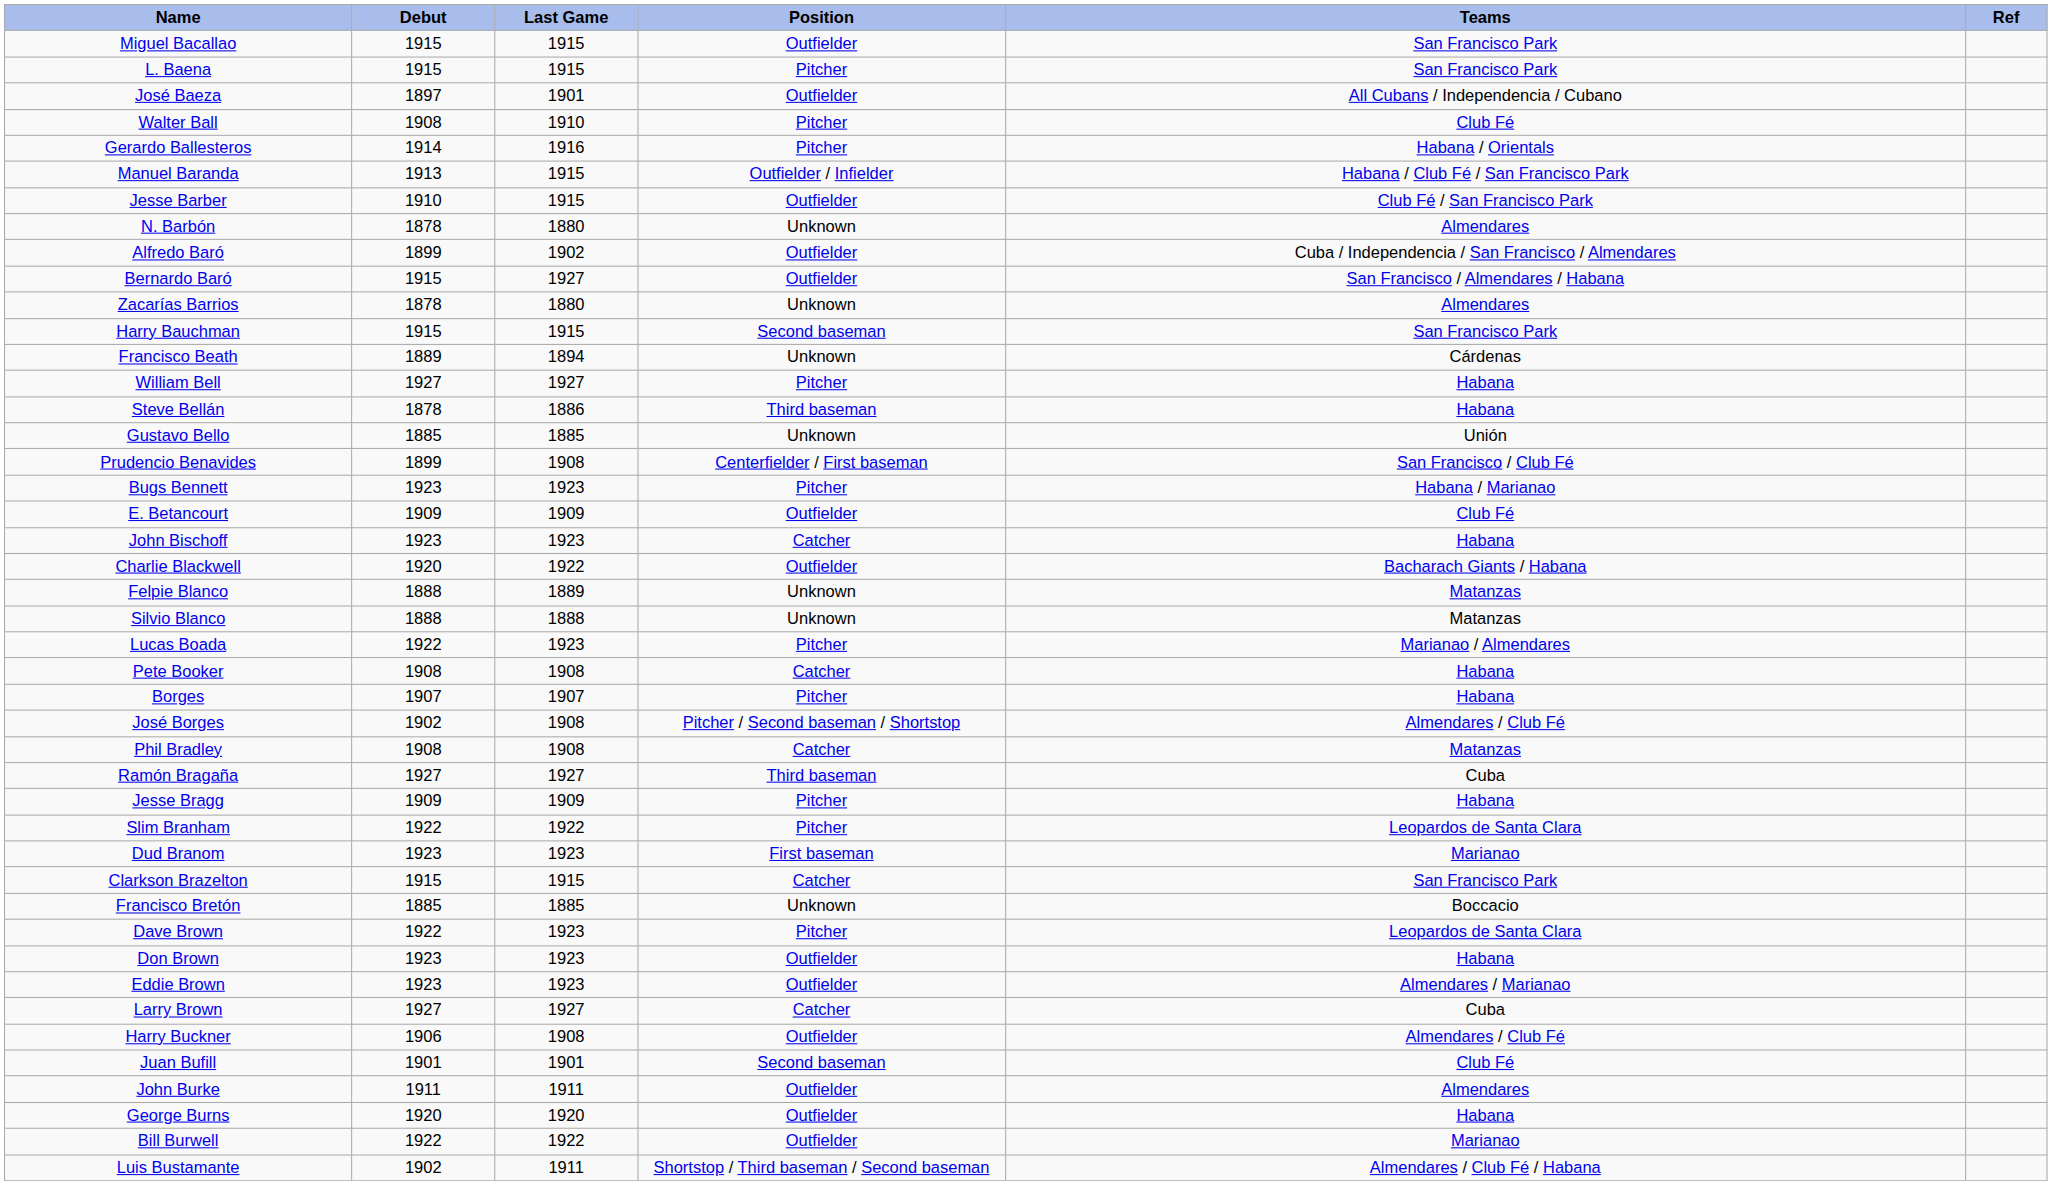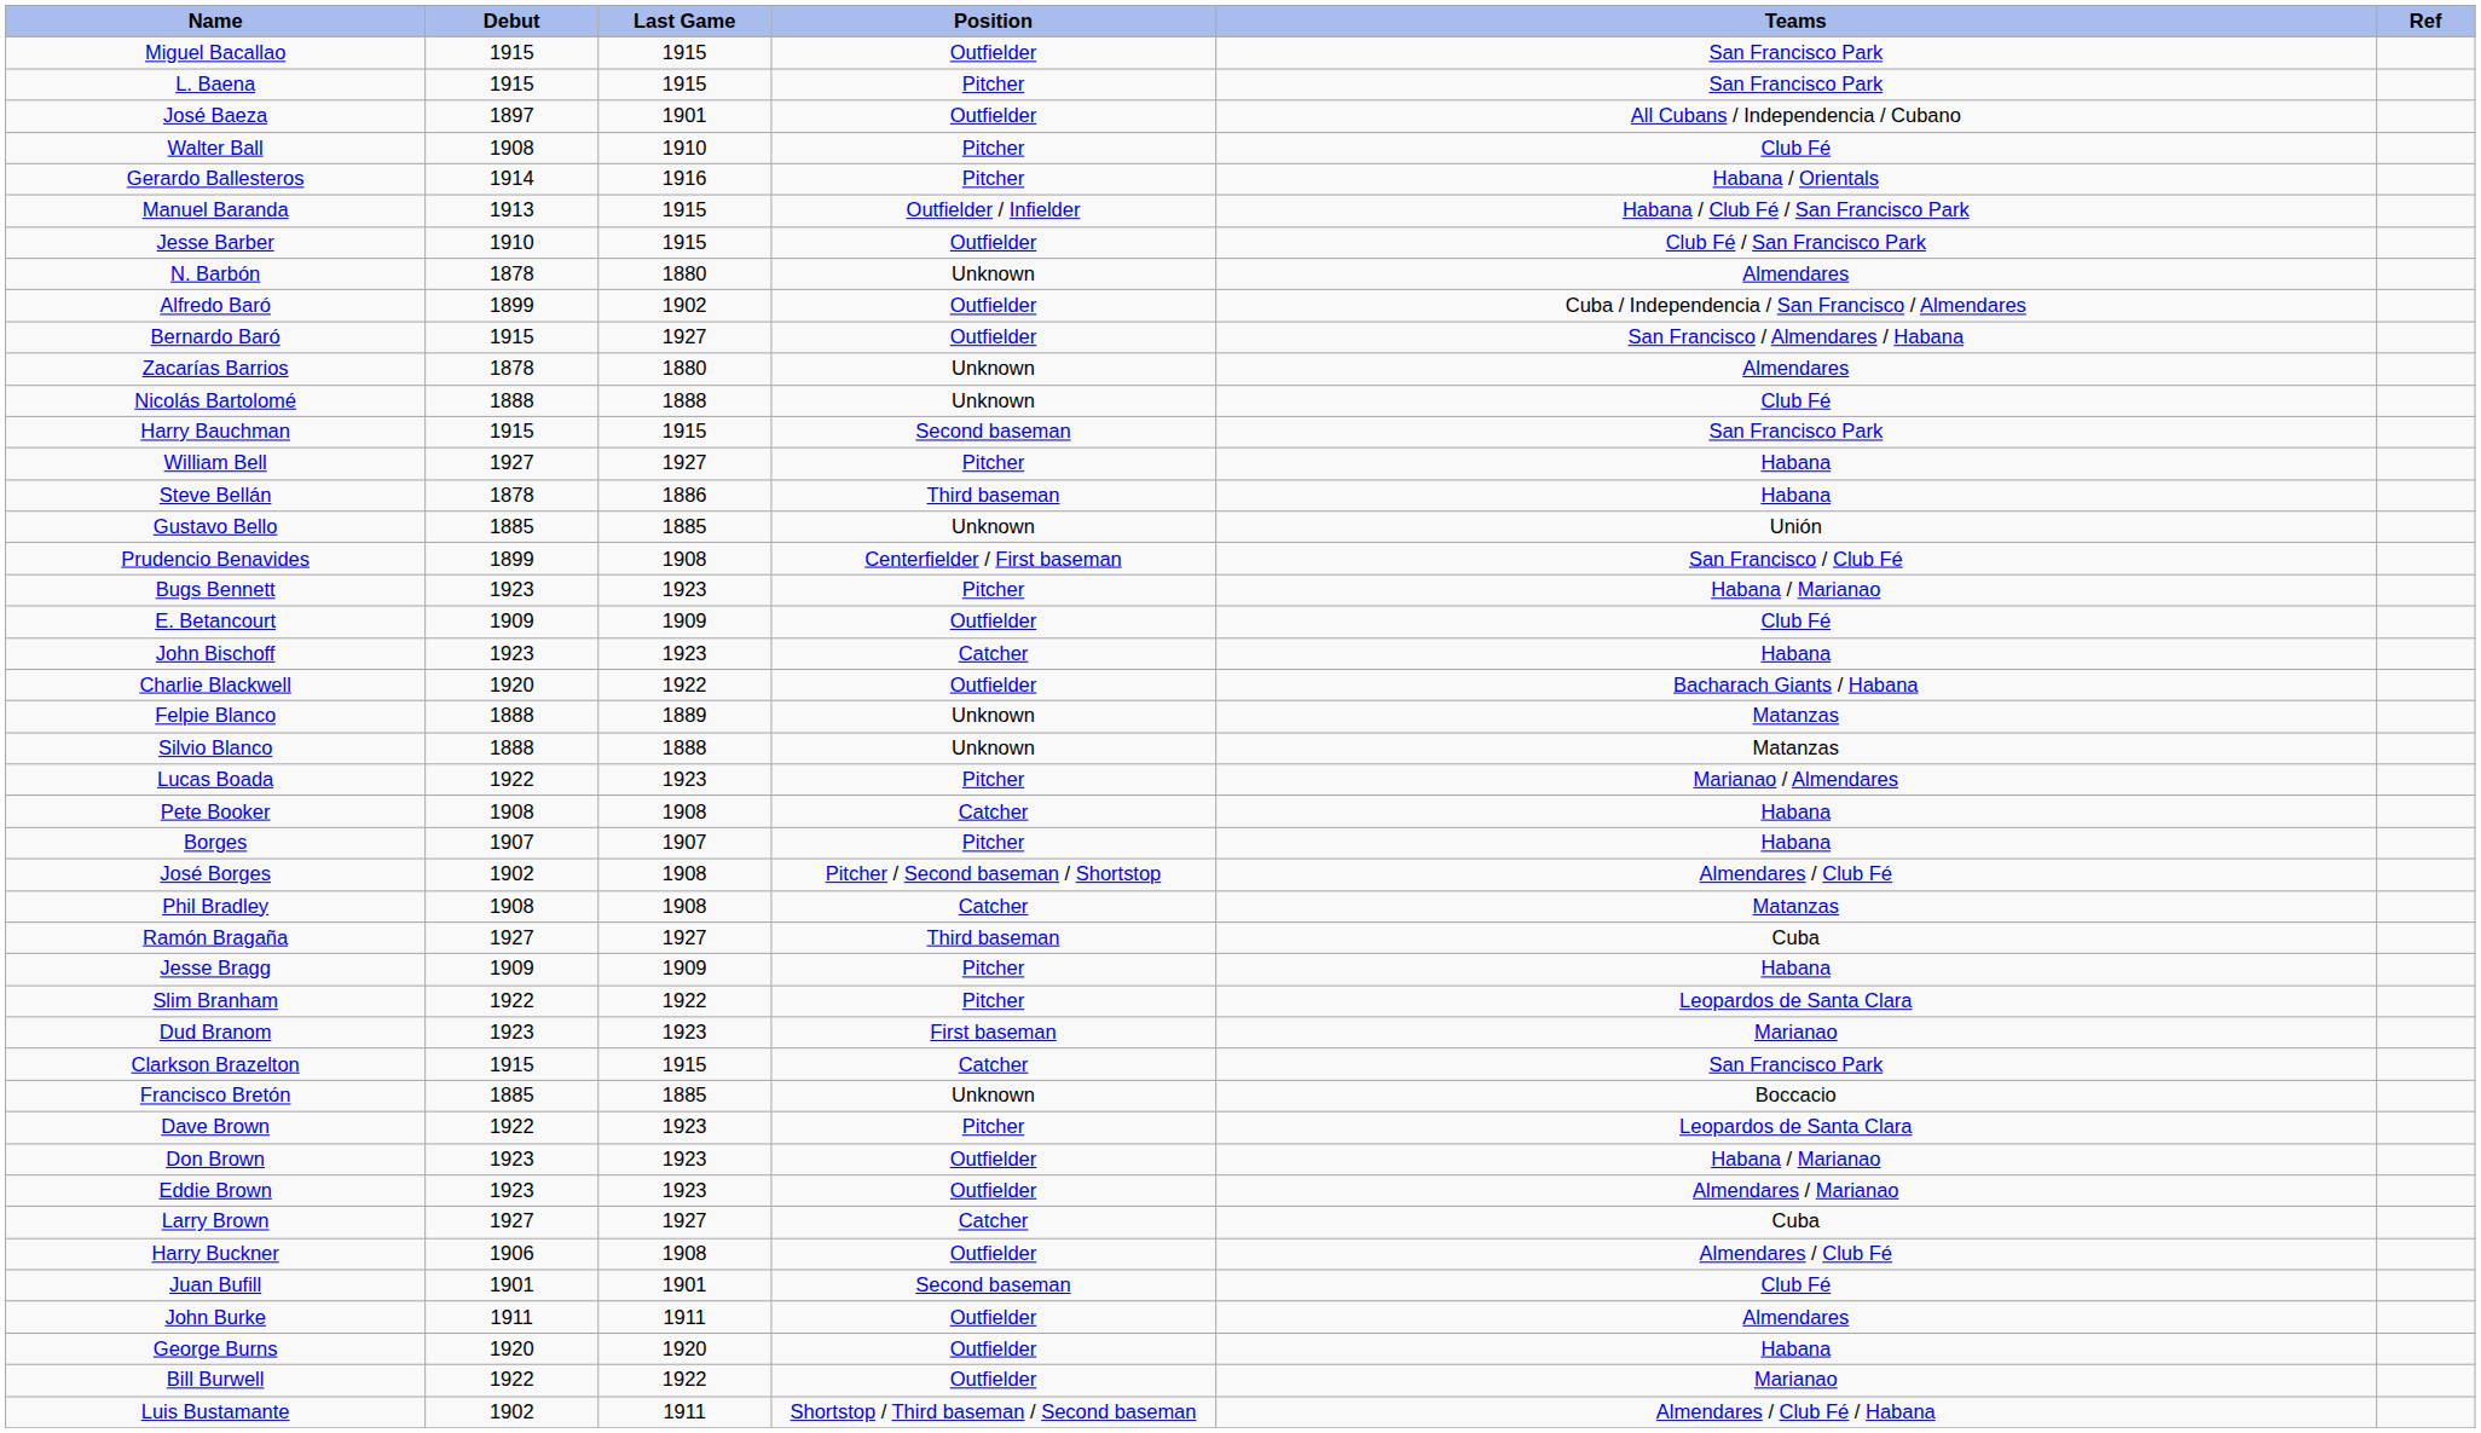 <table class="wikitable" style="width: 100%">
 <tr>
 <th style="background:#a8bdec; width:17%;">Name</th>
 <th style="width:7%; background:#a8bdec;">Debut</th>
 <th style="width:7%; background:#a8bdec;">Last Game</th>
 <th style="width:18%; background:#a8bdec;">Position</th>
 <th style="width:47%; background:#a8bdec;">Teams</th>
 <th style="width:4%; background:#a8bdec;">Ref</th>
 </tr>
 <tr align=center>
 <td><a href='#'>Miguel Bacallao</a></td>
 <td>1915</td>
 <td>1915</td>
 <td><a href='#'>Outfielder</a></td>
 <td><a href='#'>San Francisco Park</a></td>
 <td></td>
 </tr>
 <tr align=center>
 <td><a href='#'>L. Baena</a></td>
 <td>1915</td>
 <td>1915</td>
 <td><a href='#'>Pitcher</a></td>
 <td><a href='#'>San Francisco Park</a></td>
 <td></td>
 </tr>
 <tr align=center>
 <td><a href='#'>José Baeza</a></td>
 <td>1897</td>
 <td>1901</td>
 <td><a href='#'>Outfielder</a></td>
 <td><a href='#'>All Cubans</a> / Independencia / Cubano</td>
 <td></td>
 </tr>
 <tr align=center>
 <td><a href='#'>Walter Ball</a></td>
 <td>1908</td>
 <td>1910</td>
 <td><a href='#'>Pitcher</a></td>
 <td><a href='#'>Club Fé</a></td>
 <td></td>
 </tr>
 <tr align=center>
 <td><a href='#'>Gerardo Ballesteros</a></td>
 <td>1914</td>
 <td>1916</td>
 <td><a href='#'>Pitcher</a></td>
 <td><a href='#'>Habana</a> / <a href='#'>Orientals</a></td>
 <td></td>
 </tr>
 <tr align=center>
 <td><a href='#'>Manuel Baranda</a></td>
 <td>1913</td>
 <td>1915</td>
 <td><a href='#'>Outfielder</a> / <a href='#'>Infielder</a></td>
 <td><a href='#'>Habana</a> / <a href='#'>Club Fé</a> / <a href='#'>San Francisco Park</a></td>
 <td></td>
 </tr>
 <tr align=center>
 <td><a href='#'>Jesse Barber</a></td>
 <td>1910</td>
 <td>1915</td>
 <td><a href='#'>Outfielder</a></td>
 <td><a href='#'>Club Fé</a> / <a href='#'>San Francisco Park</a></td>
 <td></td>
 </tr>
 <tr align=center>
 <td><a href='#'>N. Barbón</a></td>
 <td>1878</td>
 <td>1880</td>
 <td>Unknown</td>
 <td><a href='#'>Almendares</a></td>
 <td></td>
 </tr>
 <tr align=center>
 <td><a href='#'>Alfredo Baró</a></td>
 <td>1899</td>
 <td>1902</td>
 <td><a href='#'>Outfielder</a></td>
 <td>Cuba / Independencia / <a href='#'>San Francisco</a> / <a href='#'>Almendares</a></td>
 <td></td>
 </tr>
 <tr align=center>
 <td><a href='#'>Bernardo Baró</a></td>
 <td>1915</td>
 <td>1927</td>
 <td><a href='#'>Outfielder</a></td>
 <td><a href='#'>San Francisco</a> / <a href='#'>Almendares</a> / <a href='#'>Habana</a></td>
 <td></td>
 </tr>
 <tr align=center>
 <td><a href='#'>Zacarías Barrios</a></td>
 <td>1878</td>
 <td>1880</td>
 <td>Unknown</td>
 <td><a href='#'>Almendares</a></td>
 <td></td>
 </tr>
 <tr align=center>
+<td><a href='#'>Nicolás Bartolomé</a></td>
+<td>1888</td>
+<td>1888</td>
+<td>Unknown</td>
+<td><a href='#'>Club Fé</a></td>
+<td></td>
+</tr>
+<tr align=center>
 <td><a href='#'>Harry Bauchman</a></td>
 <td>1915</td>
 <td>1915</td>
 <td><a href='#'>Second baseman</a></td>
 <td><a href='#'>San Francisco Park</a></td>
-<td></td>
-</tr>
-<tr align=center>
-<td><a href='#'>Francisco Beath</a></td>
-<td>1889</td>
-<td>1894</td>
-<td>Unknown</td>
-<td>Cárdenas</td>
 <td></td>
 </tr>
 <tr align=center>
 <td><a href='#'>William Bell</a></td>
 <td>1927</td>
 <td>1927</td>
 <td><a href='#'>Pitcher</a></td>
 <td><a href='#'>Habana</a></td>
 <td></td>
 </tr>
 <tr align=center>
 <td><a href='#'>Steve Bellán</a></td>
 <td>1878</td>
 <td>1886</td>
 <td><a href='#'>Third baseman</a></td>
 <td><a href='#'>Habana</a></td>
 <td></td>
 </tr>
 <tr align=center>
 <td><a href='#'>Gustavo Bello</a></td>
 <td>1885</td>
 <td>1885</td>
 <td>Unknown</td>
 <td>Unión</td>
 <td></td>
 </tr>
 <tr align=center>
 <td><a href='#'>Prudencio Benavides</a></td>
 <td>1899</td>
 <td>1908</td>
 <td><a href='#'>Centerfielder</a> / <a href='#'>First baseman</a></td>
 <td><a href='#'>San Francisco</a> / <a href='#'>Club Fé</a></td>
 <td></td>
 </tr>
 <tr align=center>
 <td><a href='#'>Bugs Bennett</a></td>
 <td>1923</td>
 <td>1923</td>
 <td><a href='#'>Pitcher</a></td>
 <td><a href='#'>Habana</a> / <a href='#'>Marianao</a></td>
 <td></td>
 </tr>
 <tr align=center>
 <td><a href='#'>E. Betancourt</a></td>
 <td>1909</td>
 <td>1909</td>
 <td><a href='#'>Outfielder</a></td>
 <td><a href='#'>Club Fé</a></td>
 <td></td>
 </tr>
 <tr align=center>
 <td><a href='#'>John Bischoff</a></td>
 <td>1923</td>
 <td>1923</td>
 <td><a href='#'>Catcher</a></td>
 <td><a href='#'>Habana</a></td>
 <td></td>
 </tr>
 <tr align=center>
 <td><a href='#'>Charlie Blackwell</a></td>
 <td>1920</td>
 <td>1922</td>
 <td><a href='#'>Outfielder</a></td>
 <td><a href='#'>Bacharach Giants</a> / <a href='#'>Habana</a></td>
 <td></td>
 </tr>
 <tr align=center>
 <td><a href='#'>Felpie Blanco</a></td>
 <td>1888</td>
 <td>1889</td>
 <td>Unknown</td>
 <td><a href='#'>Matanzas</a></td>
 <td></td>
 </tr>
 <tr align=center>
 <td><a href='#'>Silvio Blanco</a></td>
 <td>1888</td>
 <td>1888</td>
 <td>Unknown</td>
 <td>Matanzas</td>
 <td></td>
 </tr>
 <tr align=center>
 <td><a href='#'>Lucas Boada</a></td>
 <td>1922</td>
 <td>1923</td>
 <td><a href='#'>Pitcher</a></td>
 <td><a href='#'>Marianao</a> / <a href='#'>Almendares</a></td>
 <td></td>
 </tr>
 <tr align=center>
 <td><a href='#'>Pete Booker</a></td>
 <td>1908</td>
 <td>1908</td>
 <td><a href='#'>Catcher</a></td>
 <td><a href='#'>Habana</a></td>
 <td></td>
 </tr>
 <tr align=center>
 <td><a href='#'>Borges</a></td>
 <td>1907</td>
 <td>1907</td>
 <td><a href='#'>Pitcher</a></td>
 <td><a href='#'>Habana</a></td>
 <td></td>
 </tr>
 <tr align=center>
 <td><a href='#'>José Borges</a></td>
 <td>1902</td>
 <td>1908</td>
 <td><a href='#'>Pitcher</a> / <a href='#'>Second baseman</a> / <a href='#'>Shortstop</a></td>
 <td><a href='#'>Almendares</a> / <a href='#'>Club Fé</a></td>
 <td></td>
 </tr>
 <tr align=center>
 <td><a href='#'>Phil Bradley</a></td>
 <td>1908</td>
 <td>1908</td>
 <td><a href='#'>Catcher</a></td>
 <td><a href='#'>Matanzas</a></td>
 <td></td>
 </tr>
 <tr align=center>
 <td><a href='#'>Ramón Bragaña</a></td>
 <td>1927</td>
 <td>1927</td>
 <td><a href='#'>Third baseman</a></td>
 <td>Cuba</td>
 <td></td>
 </tr>
 <tr align=center>
 <td><a href='#'>Jesse Bragg</a></td>
 <td>1909</td>
 <td>1909</td>
 <td><a href='#'>Pitcher</a></td>
 <td><a href='#'>Habana</a></td>
 <td></td>
 </tr>
 <tr align=center>
 <td><a href='#'>Slim Branham</a></td>
 <td>1922</td>
 <td>1922</td>
 <td><a href='#'>Pitcher</a></td>
 <td><a href='#'>Leopardos de Santa Clara</a></td>
 <td></td>
 </tr>
 <tr align=center>
 <td><a href='#'>Dud Branom</a></td>
 <td>1923</td>
 <td>1923</td>
 <td><a href='#'>First baseman</a></td>
 <td><a href='#'>Marianao</a></td>
 <td></td>
 </tr>
 <tr align=center>
 <td><a href='#'>Clarkson Brazelton</a></td>
 <td>1915</td>
 <td>1915</td>
 <td><a href='#'>Catcher</a></td>
 <td><a href='#'>San Francisco Park</a></td>
 <td></td>
 </tr>
 <tr align=center>
 <td><a href='#'>Francisco Bretón</a></td>
 <td>1885</td>
 <td>1885</td>
 <td>Unknown</td>
 <td>Boccacio</td>
 <td></td>
 </tr>
 <tr align=center>
 <td><a href='#'>Dave Brown</a></td>
 <td>1922</td>
 <td>1923</td>
 <td><a href='#'>Pitcher</a></td>
 <td><a href='#'>Leopardos de Santa Clara</a></td>
 <td></td>
 </tr>
 <tr align=center>
 <td><a href='#'>Don Brown</a></td>
 <td>1923</td>
 <td>1923</td>
 <td><a href='#'>Outfielder</a></td>
-<td><a href='#'>Habana</a></td>
+<td><a href='#'>Habana</a> / <a href='#'>Marianao</a></td>
 <td></td>
 </tr>
 <tr align=center>
 <td><a href='#'>Eddie Brown</a></td>
 <td>1923</td>
 <td>1923</td>
 <td><a href='#'>Outfielder</a></td>
 <td><a href='#'>Almendares</a> / <a href='#'>Marianao</a></td>
 <td></td>
 </tr>
 <tr align=center>
 <td><a href='#'>Larry Brown</a></td>
 <td>1927</td>
 <td>1927</td>
 <td><a href='#'>Catcher</a></td>
 <td>Cuba</td>
 <td></td>
 </tr>
 <tr align=center>
 <td><a href='#'>Harry Buckner</a></td>
 <td>1906</td>
 <td>1908</td>
 <td><a href='#'>Outfielder</a></td>
 <td><a href='#'>Almendares</a> / <a href='#'>Club Fé</a></td>
 <td></td>
 </tr>
 <tr align=center>
 <td><a href='#'>Juan Bufill</a></td>
 <td>1901</td>
 <td>1901</td>
 <td><a href='#'>Second baseman</a></td>
 <td><a href='#'>Club Fé</a></td>
 <td></td>
 </tr>
 <tr align=center>
 <td><a href='#'>John Burke</a></td>
 <td>1911</td>
 <td>1911</td>
 <td><a href='#'>Outfielder</a></td>
 <td><a href='#'>Almendares</a></td>
 <td></td>
 </tr>
 <tr align=center>
 <td><a href='#'>George Burns</a></td>
 <td>1920</td>
 <td>1920</td>
 <td><a href='#'>Outfielder</a></td>
 <td><a href='#'>Habana</a></td>
 <td></td>
 </tr>
 <tr align=center>
 <td><a href='#'>Bill Burwell</a></td>
 <td>1922</td>
 <td>1922</td>
 <td><a href='#'>Outfielder</a></td>
 <td><a href='#'>Marianao</a></td>
 <td></td>
 </tr>
 <tr align=center>
 <td><a href='#'>Luis Bustamante</a></td>
 <td>1902</td>
 <td>1911</td>
 <td><a href='#'>Shortstop</a> / <a href='#'>Third baseman</a> / <a href='#'>Second baseman</a></td>
 <td><a href='#'>Almendares</a> / <a href='#'>Club Fé</a> / <a href='#'>Habana</a></td>
 <td></td>
 </tr>
 </table>
